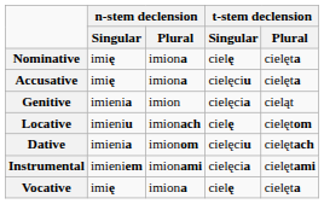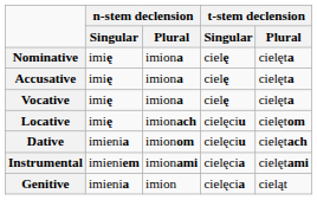 <table class="wikitable">
 <tr>
 <td rowspan="2"></td>
 <th colspan="2">n-stem declension</th>
 <th colspan="2">t-stem declension</th>
 </tr>
 <tr>
 <th>Singular</th>
 <th>Plural</th>
 <th>Singular</th>
 <th>Plural</th>
 </tr>
 <tr>
 <th>Nominative</th>
 <td>imi<strong>ę</strong></td>
 <td>imion<strong>a</strong></td>
 <td>ciel<strong>ę</strong></td>
 <td>cielęt<strong>a</strong></td>
 </tr>
 <tr>
 <th>Accusative</th>
 <td>imi<strong>ę</strong></td>
 <td>imion<strong>a</strong></td>
-<td>cielęci<strong>u</strong></td>
+<td>ciel<strong>ę</strong></td>
 <td>cielęt<strong>a</strong></td>
 </tr>
 <tr>
-<th>Genitive</th>
-<td>imieni<strong>a</strong></td>
-<td>imion</td>
-<td>cielęci<strong>a</strong></td>
-<td>cieląt</td>
+<th>Vocative</th>
+<td>imi<strong>ę</strong></td>
+<td>imion<strong>a</strong></td>
+<td>ciel<strong>ę</strong></td>
+<td>cielęt<strong>a</strong></td>
 </tr>
 <tr>
 <th>Locative</th>
-<td>imieni<strong>u</strong></td>
+<td>imi<strong>ę</strong></td>
 <td>imion<strong>ach</strong></td>
-<td>ciel<strong>ę</strong></td>
+<td>cielęci<strong>u</strong></td>
 <td>cielęt<strong>om</strong></td>
 </tr>
 <tr>
 <th>Dative</th>
 <td>imieni<strong>a</strong></td>
 <td>imion<strong>om</strong></td>
 <td>cielęci<strong>u</strong></td>
 <td>cielęt<strong>ach</strong></td>
 </tr>
 <tr>
 <th>Instrumental</th>
 <td>imieni<strong>em</strong></td>
 <td>imion<strong>ami</strong></td>
 <td>cielęci<strong>a</strong></td>
 <td>cielęt<strong>ami</strong></td>
 </tr>
 <tr>
-<th>Vocative</th>
-<td>imi<strong>ę</strong></td>
-<td>imion<strong>a</strong></td>
-<td>ciel<strong>ę</strong></td>
-<td>cielęt<strong>a</strong></td>
+<th>Genitive</th>
+<td>imieni<strong>a</strong></td>
+<td>imion</td>
+<td>cielęci<strong>a</strong></td>
+<td>cieląt</td>
 </tr>
 </table>
